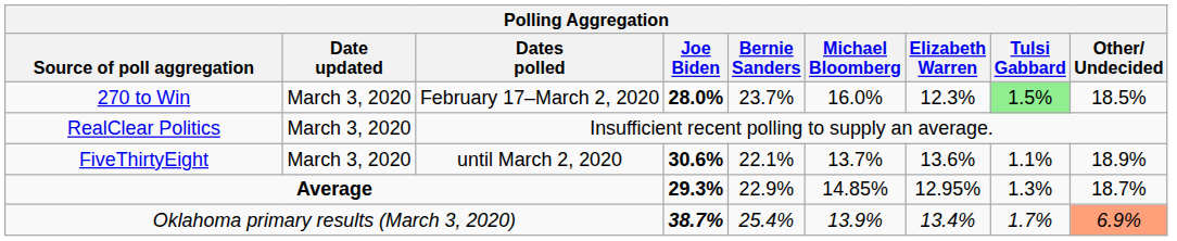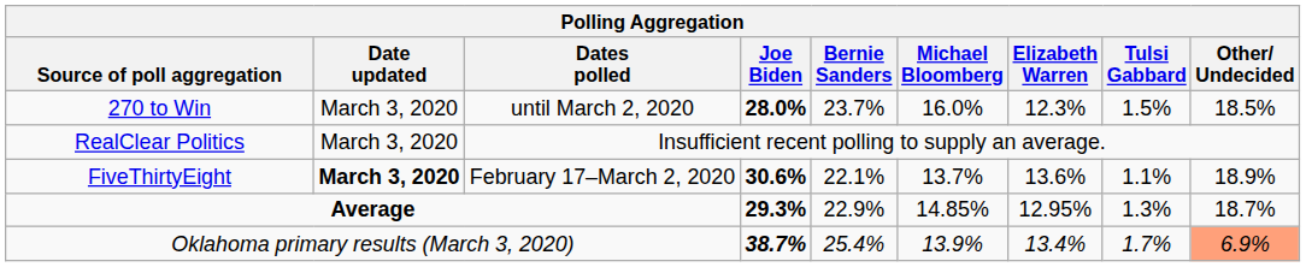 <table class="wikitable" style="font-size:90%;text-align:center;">
 <tr style="vertical-align:bottom; font-size:90%;">
 <th colspan= 12>Polling Aggregation</th>
 </tr>
 <tr style="vertical-align:bottom; font-size:90%;">
 <th style="width:200px;">Source of poll aggregation</th>
 <th>Date<br>updated</th>
 <th>Dates<br>polled</th>
 <th><a href='#'>Joe<br>Biden</a></th>
 <th><a href='#'>Bernie<br>Sanders</a></th>
 <th><a href='#'>Michael<br>Bloomberg</a></th>
 <th><a href='#'>Elizabeth<br>Warren</a></th>
 <th><a href='#'>Tulsi<br>Gabbard</a></th>
 <th>Other/<br>Undecided</th>
 </tr>
 <tr>
 <td><a href='#'>270 to Win</a></td>
 <td>March 3, 2020</td>
-<td>February 17–March 2, 2020</td>
+<td>until March 2, 2020</td>
 <td><strong>28.0%</strong></td>
 <td>23.7%</td>
 <td>16.0%</td>
 <td>12.3%</td>
-<td style="background: lightgreen;">1.5%</td>
+<td>1.5%</td>
 <td>18.5%</td>
 </tr>
 <tr>
 <td><a href='#'>RealClear Politics</a></td>
 <td>March 3, 2020</td>
 <td colspan=7>Insufficient recent polling to supply an average.</td>
 </tr>
 <tr>
 <td><a href='#'>FiveThirtyEight</a></td>
-<td>March 3, 2020</td>
-<td>until March 2, 2020</td>
+<td><strong>March 3, 2020</strong></td>
+<td>February 17–March 2, 2020</td>
 <td><strong>30.6%</strong></td>
 <td>22.1%</td>
 <td>13.7%</td>
 <td>13.6%</td>
 <td>1.1%</td>
 <td>18.9%</td>
 </tr>
 <tr>
 <td colspan=3><strong>Average</strong></td>
 <td><strong>29.3%</strong></td>
 <td>22.9%</td>
 <td>14.85%</td>
 <td>12.95%</td>
 <td>1.3%</td>
 <td>18.7%</td>
 </tr>
 <tr>
 <td colspan=3><em>Oklahoma primary results (March 3, 2020)</em></td>
 <td><strong><em>38.7%</em></strong></td>
 <td><em>25.4%</em></td>
 <td><em>13.9%</em></td>
 <td><em>13.4%</em></td>
 <td><em>1.7%</em></td>
 <td style="background: lightsalmon;"><em>6.9%</em></td>
 </tr>
 </table>
